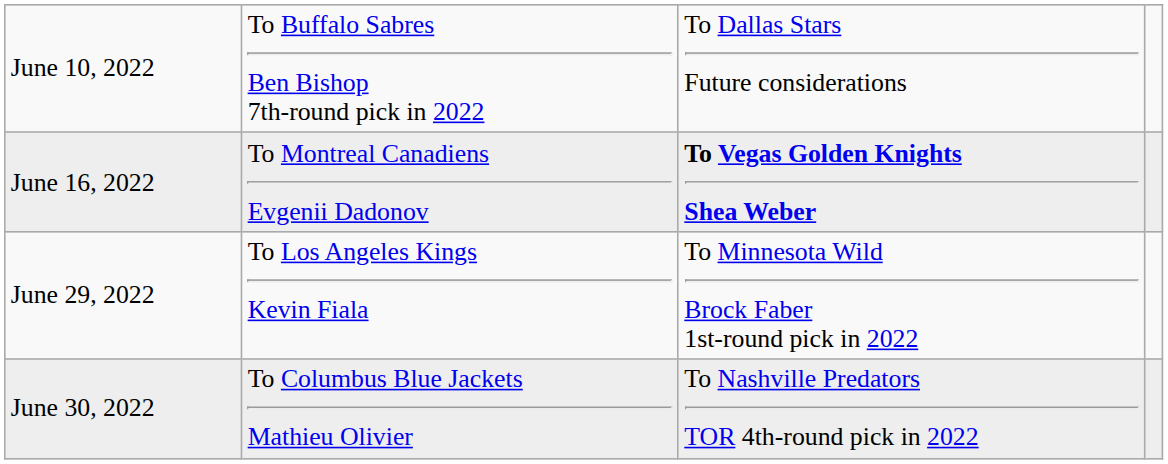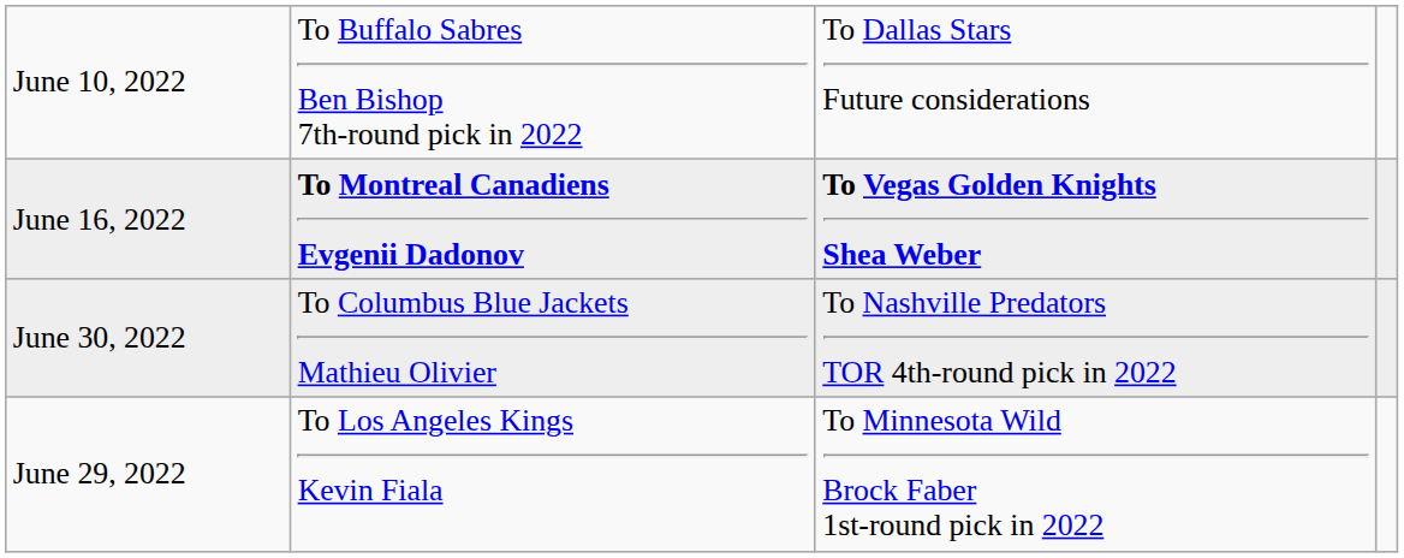 <table cellspacing=0 class="wikitable" style="border:1px solid #999999; width:720px;">
 <tr>
 <td>June 10, 2022</td>
 <td valign="top">To <a href='#'>Buffalo Sabres</a><hr><a href='#'>Ben Bishop</a><br>7th-round pick in <a href='#'>2022</a></td>
 <td valign="top">To <a href='#'>Dallas Stars</a><hr><span>Future considerations</span></td>
 <td></td>
 </tr>
 <tr bgcolor="eeeeee">
 <td>June 16, 2022</td>
-<td valign="top">To <a href='#'>Montreal Canadiens</a><hr><a href='#'>Evgenii Dadonov</a></td>
+<td valign="top"><strong>To <a href='#'>Montreal Canadiens</a><hr><a href='#'>Evgenii Dadonov</a></strong></td>
 <td valign="top"><strong>To <a href='#'>Vegas Golden Knights</a><hr><a href='#'>Shea Weber</a></strong></td>
+<td></td>
+</tr>
+<tr bgcolor="eeeeee">
+<td>June 30, 2022</td>
+<td valign="top">To <a href='#'>Columbus Blue Jackets</a><hr><a href='#'>Mathieu Olivier</a></td>
+<td valign="top">To <a href='#'>Nashville Predators</a><hr><a href='#'>TOR</a> 4th-round pick in <a href='#'>2022</a></td>
 <td></td>
 </tr>
 <tr>
 <td>June 29, 2022</td>
 <td valign="top">To <a href='#'>Los Angeles Kings</a><hr><a href='#'>Kevin Fiala</a></td>
 <td valign="top">To <a href='#'>Minnesota Wild</a><hr><a href='#'>Brock Faber</a><br>1st-round pick in <a href='#'>2022</a></td>
 <td></td>
 </tr>
-<tr bgcolor="eeeeee">
-<td>June 30, 2022</td>
-<td valign="top">To <a href='#'>Columbus Blue Jackets</a><hr><a href='#'>Mathieu Olivier</a></td>
-<td valign="top">To <a href='#'>Nashville Predators</a><hr><a href='#'>TOR</a> 4th-round pick in <a href='#'>2022</a></td>
-<td></td>
-</tr>
 </table>
